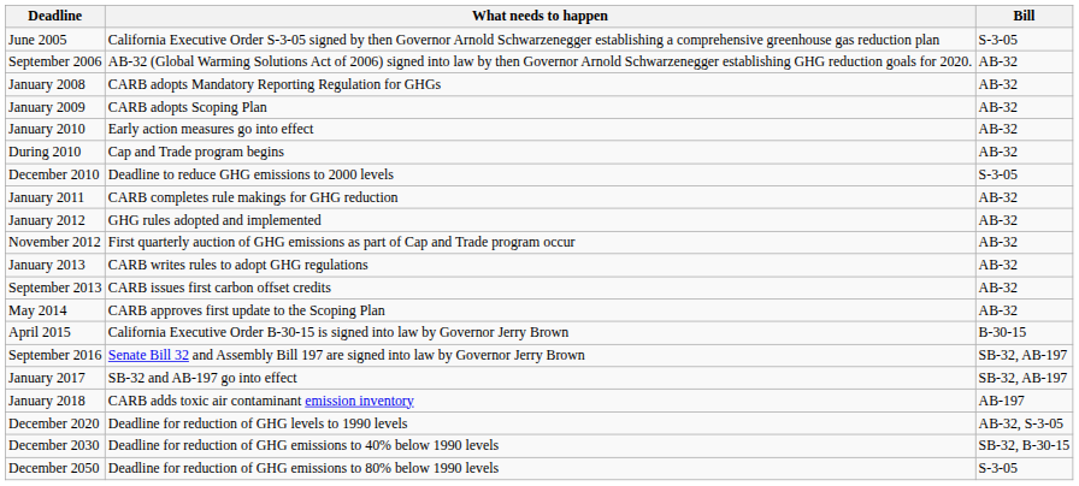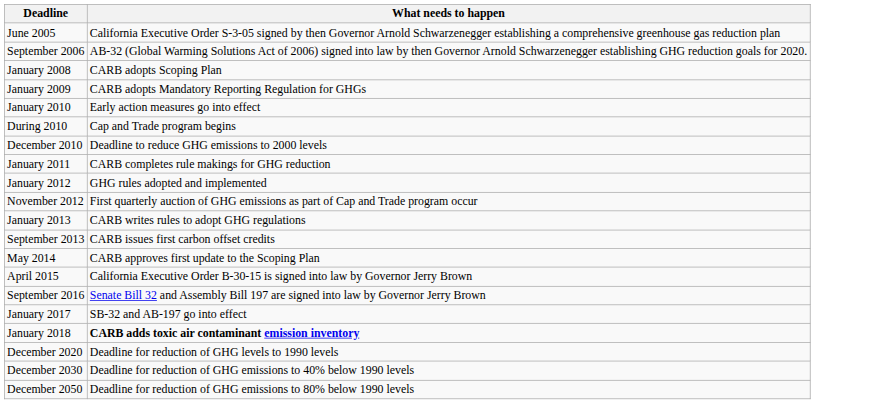 <table class="wikitable">
 <tr>
 <th>Deadline</th>
 <th>What needs to happen</th>
-<th>Bill</th>
 </tr>
 <tr>
 <td>June 2005</td>
 <td>California Executive Order S-3-05 signed by then Governor Arnold Schwarzenegger establishing a comprehensive greenhouse gas reduction plan</td>
-<td>S-3-05</td>
 </tr>
 <tr>
 <td>September 2006</td>
 <td>AB-32 (Global Warming Solutions Act of 2006) signed into law by then Governor Arnold Schwarzenegger establishing GHG reduction goals for 2020.</td>
-<td>AB-32</td>
 </tr>
 <tr>
 <td>January 2008</td>
-<td>CARB adopts Mandatory Reporting Regulation for GHGs</td>
-<td>AB-32</td>
+<td>CARB adopts Scoping Plan</td>
 </tr>
 <tr>
 <td>January 2009</td>
-<td>CARB adopts Scoping Plan</td>
-<td>AB-32</td>
+<td>CARB adopts Mandatory Reporting Regulation for GHGs</td>
 </tr>
 <tr>
 <td>January 2010</td>
 <td>Early action measures go into effect</td>
-<td>AB-32</td>
 </tr>
 <tr>
 <td>During 2010</td>
 <td>Cap and Trade program begins</td>
-<td>AB-32</td>
 </tr>
 <tr>
 <td>December 2010</td>
 <td>Deadline to reduce GHG emissions to 2000 levels</td>
-<td>S-3-05</td>
 </tr>
 <tr>
 <td>January 2011</td>
 <td>CARB completes rule makings for GHG reduction</td>
-<td>AB-32</td>
 </tr>
 <tr>
 <td>January 2012</td>
 <td>GHG rules adopted and implemented</td>
-<td>AB-32</td>
 </tr>
 <tr>
 <td>November 2012</td>
 <td>First quarterly auction of GHG emissions as part of Cap and Trade program occur</td>
-<td>AB-32</td>
 </tr>
 <tr>
 <td>January 2013</td>
 <td>CARB writes rules to adopt GHG regulations</td>
-<td>AB-32</td>
 </tr>
 <tr>
 <td>September 2013</td>
 <td>CARB issues first carbon offset credits</td>
-<td>AB-32</td>
 </tr>
 <tr>
 <td>May 2014</td>
 <td>CARB approves first update to the Scoping Plan</td>
-<td>AB-32</td>
 </tr>
 <tr>
 <td>April 2015</td>
 <td>California Executive Order B-30-15 is signed into law by Governor Jerry Brown</td>
-<td>B-30-15</td>
 </tr>
 <tr>
 <td>September 2016</td>
 <td><a href='#'>Senate Bill 32</a> and Assembly Bill 197 are signed into law by Governor Jerry Brown</td>
-<td>SB-32, AB-197</td>
 </tr>
 <tr>
 <td>January 2017</td>
 <td>SB-32 and AB-197 go into effect</td>
-<td>SB-32, AB-197</td>
 </tr>
 <tr>
 <td>January 2018</td>
-<td>CARB adds toxic air contaminant <a href='#'>emission inventory</a></td>
-<td>AB-197</td>
+<td><strong>CARB adds toxic air contaminant <a href='#'>emission inventory</a></strong></td>
 </tr>
 <tr>
 <td>December 2020</td>
 <td>Deadline for reduction of GHG levels to 1990 levels</td>
-<td>AB-32, S-3-05</td>
 </tr>
 <tr>
 <td>December 2030</td>
 <td>Deadline for reduction of GHG emissions to 40% below 1990 levels</td>
-<td>SB-32, B-30-15</td>
 </tr>
 <tr>
 <td>December 2050</td>
 <td>Deadline for reduction of GHG emissions to 80% below 1990 levels</td>
-<td>S-3-05</td>
 </tr>
 </table>
